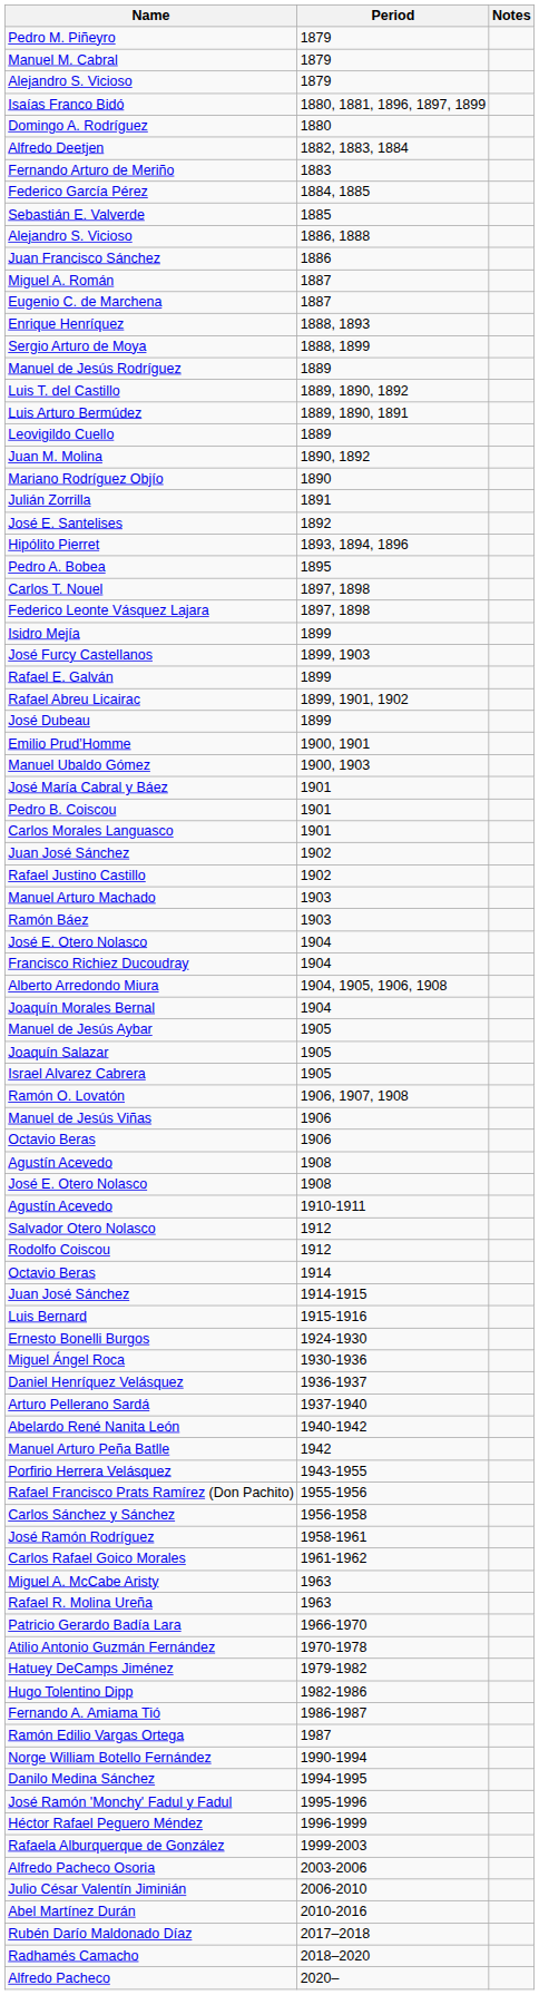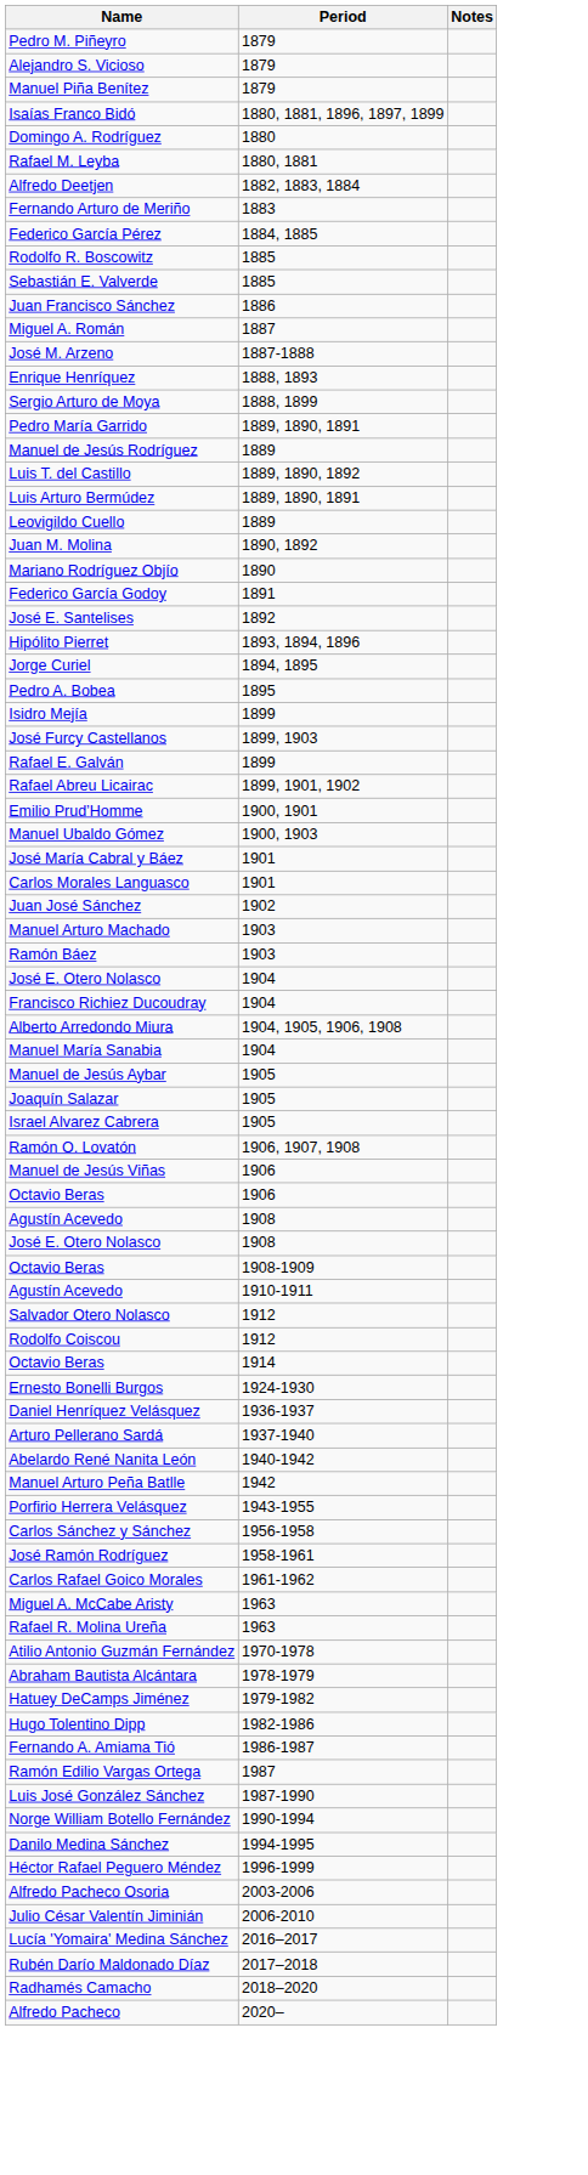 <table class="wikitable sortable">
 <tr>
 <th>Name</th>
 <th>Period</th>
 <th>Notes</th>
 </tr>
 <tr>
 <td><a href='#'>Pedro M. Piñeyro</a></td>
 <td>1879</td>
 <td></td>
 </tr>
 <tr>
-<td><a href='#'>Manuel M. Cabral</a></td>
+<td><a href='#'>Alejandro S. Vicioso</a></td>
 <td>1879</td>
 <td></td>
 </tr>
 <tr>
-<td><a href='#'>Alejandro S. Vicioso</a></td>
+<td><a href='#'>Manuel Piña Benítez</a></td>
 <td>1879</td>
 <td></td>
 </tr>
 <tr>
 <td><a href='#'>Isaías Franco Bidó</a></td>
 <td>1880, 1881, 1896, 1897, 1899</td>
 <td></td>
 </tr>
 <tr>
 <td><a href='#'>Domingo A. Rodríguez</a></td>
 <td>1880</td>
+<td></td>
+</tr>
+<tr>
+<td><a href='#'>Rafael M. Leyba</a></td>
+<td>1880, 1881</td>
 <td></td>
 </tr>
 <tr>
 <td><a href='#'>Alfredo Deetjen</a></td>
 <td>1882, 1883, 1884</td>
 <td></td>
 </tr>
 <tr>
 <td><a href='#'>Fernando Arturo de Meriño</a></td>
 <td>1883</td>
 <td></td>
 </tr>
 <tr>
 <td><a href='#'>Federico García Pérez</a></td>
 <td>1884, 1885</td>
 <td></td>
 </tr>
 <tr>
-<td><a href='#'>Sebastián E. Valverde</a></td>
+<td><a href='#'>Rodolfo R. Boscowitz</a></td>
 <td>1885</td>
 <td></td>
 </tr>
 <tr>
-<td><a href='#'>Alejandro S. Vicioso</a></td>
-<td>1886, 1888</td>
+<td><a href='#'>Sebastián E. Valverde</a></td>
+<td>1885</td>
 <td></td>
 </tr>
 <tr>
 <td><a href='#'>Juan Francisco Sánchez</a></td>
 <td>1886</td>
 <td></td>
 </tr>
 <tr>
 <td><a href='#'>Miguel A. Román</a></td>
 <td>1887</td>
 <td></td>
 </tr>
 <tr>
-<td><a href='#'>Eugenio C. de Marchena</a></td>
-<td>1887</td>
+<td><a href='#'>José M. Arzeno</a></td>
+<td>1887-1888</td>
 <td></td>
 </tr>
 <tr>
 <td><a href='#'>Enrique Henríquez</a></td>
 <td>1888, 1893</td>
 <td></td>
 </tr>
 <tr>
 <td><a href='#'>Sergio Arturo de Moya</a></td>
 <td>1888, 1899</td>
+<td></td>
+</tr>
+<tr>
+<td><a href='#'>Pedro María Garrido</a></td>
+<td>1889, 1890, 1891</td>
 <td></td>
 </tr>
 <tr>
 <td><a href='#'>Manuel de Jesús Rodríguez</a></td>
 <td>1889</td>
 <td></td>
 </tr>
 <tr>
 <td><a href='#'>Luis T. del Castillo</a></td>
 <td>1889, 1890, 1892</td>
 <td></td>
 </tr>
 <tr>
 <td><a href='#'>Luis Arturo Bermúdez</a></td>
 <td>1889, 1890, 1891</td>
 <td></td>
 </tr>
 <tr>
 <td><a href='#'>Leovigildo Cuello</a></td>
 <td>1889</td>
 <td></td>
 </tr>
 <tr>
 <td><a href='#'>Juan M. Molina</a></td>
 <td>1890, 1892</td>
 <td></td>
 </tr>
 <tr>
 <td><a href='#'>Mariano Rodríguez Objío</a></td>
 <td>1890</td>
 <td></td>
 </tr>
 <tr>
-<td><a href='#'>Julián Zorrilla</a></td>
+<td><a href='#'>Federico García Godoy</a></td>
 <td>1891</td>
 <td></td>
 </tr>
 <tr>
 <td><a href='#'>José E. Santelises</a></td>
 <td>1892</td>
 <td></td>
 </tr>
 <tr>
 <td><a href='#'>Hipólito Pierret</a></td>
 <td>1893, 1894, 1896</td>
 <td></td>
 </tr>
 <tr>
-<td><a href='#'>Pedro A. Bobea</a></td>
-<td>1895</td>
+<td><a href='#'>Jorge Curiel</a></td>
+<td>1894, 1895</td>
 <td></td>
 </tr>
 <tr>
-<td><a href='#'>Carlos T. Nouel</a></td>
-<td>1897, 1898</td>
-<td></td>
-</tr>
-<tr>
-<td><a href='#'>Federico Leonte Vásquez Lajara</a></td>
-<td>1897, 1898</td>
+<td><a href='#'>Pedro A. Bobea</a></td>
+<td>1895</td>
 <td></td>
 </tr>
 <tr>
 <td><a href='#'>Isidro Mejía</a></td>
 <td>1899</td>
 <td></td>
 </tr>
 <tr>
 <td><a href='#'>José Furcy Castellanos</a></td>
 <td>1899, 1903</td>
 <td></td>
 </tr>
 <tr>
 <td><a href='#'>Rafael E. Galván</a></td>
 <td>1899</td>
 <td></td>
 </tr>
 <tr>
 <td><a href='#'>Rafael Abreu Licairac</a></td>
 <td>1899, 1901, 1902</td>
 <td></td>
 </tr>
 <tr>
-<td><a href='#'>José Dubeau</a></td>
-<td>1899</td>
-<td></td>
-</tr>
-<tr>
 <td><a href='#'>Emilio Prud’Homme</a></td>
 <td>1900, 1901</td>
 <td></td>
 </tr>
 <tr>
 <td><a href='#'>Manuel Ubaldo Gómez</a></td>
 <td>1900, 1903</td>
 <td></td>
 </tr>
 <tr>
 <td><a href='#'>José María Cabral y Báez</a></td>
 <td>1901</td>
 <td></td>
 </tr>
 <tr>
-<td><a href='#'>Pedro B. Coiscou</a></td>
-<td>1901</td>
-<td></td>
-</tr>
-<tr>
 <td><a href='#'>Carlos Morales Languasco</a></td>
 <td>1901</td>
 <td></td>
 </tr>
 <tr>
 <td><a href='#'>Juan José Sánchez</a></td>
-<td>1902</td>
-<td></td>
-</tr>
-<tr>
-<td><a href='#'>Rafael Justino Castillo</a></td>
 <td>1902</td>
 <td></td>
 </tr>
 <tr>
 <td><a href='#'>Manuel Arturo Machado</a></td>
 <td>1903</td>
 <td></td>
 </tr>
 <tr>
 <td><a href='#'>Ramón Báez</a></td>
 <td>1903</td>
 <td></td>
 </tr>
 <tr>
 <td><a href='#'>José E. Otero Nolasco</a></td>
 <td>1904</td>
 <td></td>
 </tr>
 <tr>
 <td><a href='#'>Francisco Richiez Ducoudray</a></td>
 <td>1904</td>
 <td></td>
 </tr>
 <tr>
 <td><a href='#'>Alberto Arredondo Miura</a></td>
 <td>1904, 1905,  1906, 1908</td>
 <td></td>
 </tr>
 <tr>
-<td><a href='#'>Joaquín Morales Bernal</a></td>
+<td><a href='#'>Manuel María Sanabia</a></td>
 <td>1904</td>
 <td></td>
 </tr>
 <tr>
 <td><a href='#'>Manuel de Jesús Aybar</a></td>
 <td>1905</td>
 <td></td>
 </tr>
 <tr>
 <td><a href='#'>Joaquín Salazar</a></td>
 <td>1905</td>
 <td></td>
 </tr>
 <tr>
 <td><a href='#'>Israel Alvarez Cabrera</a></td>
 <td>1905</td>
 <td></td>
 </tr>
 <tr>
 <td><a href='#'>Ramón O. Lovatón</a></td>
 <td>1906, 1907, 1908</td>
 <td></td>
 </tr>
 <tr>
 <td><a href='#'>Manuel de Jesús Viñas</a></td>
 <td>1906</td>
 <td></td>
 </tr>
 <tr>
 <td><a href='#'>Octavio Beras</a></td>
 <td>1906</td>
 <td></td>
 </tr>
 <tr>
 <td><a href='#'>Agustín Acevedo</a></td>
 <td>1908</td>
 <td></td>
 </tr>
 <tr>
 <td><a href='#'>José E. Otero Nolasco</a></td>
 <td>1908</td>
 <td></td>
 </tr>
 <tr>
+<td><a href='#'>Octavio Beras</a></td>
+<td>1908-1909</td>
+<td></td>
+</tr>
+<tr>
 <td><a href='#'>Agustín Acevedo</a></td>
 <td>1910-1911</td>
 <td></td>
 </tr>
 <tr>
 <td><a href='#'>Salvador Otero Nolasco</a></td>
 <td>1912</td>
 <td></td>
 </tr>
 <tr>
 <td><a href='#'>Rodolfo Coiscou</a></td>
 <td>1912</td>
 <td></td>
 </tr>
 <tr>
 <td><a href='#'>Octavio Beras</a></td>
 <td>1914</td>
 <td></td>
 </tr>
 <tr>
-<td><a href='#'>Juan José Sánchez</a></td>
-<td>1914-1915</td>
-<td></td>
-</tr>
-<tr>
-<td><a href='#'>Luis Bernard</a></td>
-<td>1915-1916</td>
-<td></td>
-</tr>
-<tr>
 <td><a href='#'>Ernesto Bonelli Burgos</a></td>
 <td>1924-1930</td>
-<td></td>
-</tr>
-<tr>
-<td><a href='#'>Miguel Ángel Roca</a></td>
-<td>1930-1936</td>
 <td></td>
 </tr>
 <tr>
 <td><a href='#'>Daniel Henríquez Velásquez</a></td>
 <td>1936-1937</td>
 <td></td>
 </tr>
 <tr>
 <td><a href='#'>Arturo Pellerano Sardá</a></td>
 <td>1937-1940</td>
 <td></td>
 </tr>
 <tr>
 <td><a href='#'>Abelardo René Nanita León</a></td>
 <td>1940-1942</td>
 <td></td>
 </tr>
 <tr>
 <td><a href='#'>Manuel Arturo Peña Batlle</a></td>
 <td>1942</td>
 <td></td>
 </tr>
 <tr>
 <td><a href='#'>Porfirio Herrera Velásquez</a></td>
 <td>1943-1955</td>
 <td></td>
 </tr>
 <tr>
-<td><a href='#'>Rafael Francisco Prats Ramírez</a> (Don Pachito)</td>
-<td>1955-1956</td>
-<td></td>
-</tr>
-<tr>
 <td><a href='#'>Carlos Sánchez y Sánchez</a></td>
 <td>1956-1958</td>
 <td></td>
 </tr>
 <tr>
 <td><a href='#'>José Ramón Rodríguez</a></td>
 <td>1958-1961</td>
 <td></td>
 </tr>
 <tr>
 <td><a href='#'>Carlos Rafael Goico Morales</a></td>
 <td>1961-1962</td>
 <td></td>
 </tr>
 <tr>
 <td><a href='#'>Miguel A. McCabe Aristy</a></td>
 <td>1963</td>
 <td></td>
 </tr>
 <tr>
 <td><a href='#'>Rafael R. Molina Ureña</a></td>
 <td>1963</td>
 <td></td>
 </tr>
 <tr>
-<td><a href='#'>Patricio Gerardo Badía Lara</a></td>
-<td>1966-1970</td>
+<td><a href='#'>Atilio Antonio Guzmán Fernández</a></td>
+<td>1970-1978</td>
 <td></td>
 </tr>
 <tr>
-<td><a href='#'>Atilio Antonio Guzmán Fernández</a></td>
-<td>1970-1978</td>
+<td><a href='#'>Abraham Bautista Alcántara</a></td>
+<td>1978-1979</td>
 <td></td>
 </tr>
 <tr>
 <td><a href='#'>Hatuey DeCamps Jiménez</a></td>
 <td>1979-1982</td>
 <td></td>
 </tr>
 <tr>
 <td><a href='#'>Hugo Tolentino Dipp</a></td>
 <td>1982-1986</td>
 <td></td>
 </tr>
 <tr>
 <td><a href='#'>Fernando A. Amiama Tió</a></td>
 <td>1986-1987</td>
 <td></td>
 </tr>
 <tr>
 <td><a href='#'>Ramón Edilio Vargas Ortega</a></td>
 <td>1987</td>
 <td></td>
 </tr>
 <tr>
+<td><a href='#'>Luis José González Sánchez</a></td>
+<td>1987-1990</td>
+<td></td>
+</tr>
+<tr>
 <td><a href='#'>Norge William Botello Fernández</a></td>
 <td>1990-1994</td>
 <td></td>
 </tr>
 <tr>
 <td><a href='#'>Danilo Medina Sánchez</a></td>
 <td>1994-1995</td>
 <td></td>
 </tr>
 <tr>
-<td><a href='#'>José Ramón 'Monchy' Fadul y Fadul</a></td>
-<td>1995-1996</td>
-<td></td>
-</tr>
-<tr>
 <td><a href='#'>Héctor Rafael Peguero Méndez</a></td>
 <td>1996-1999</td>
-<td></td>
-</tr>
-<tr>
-<td><a href='#'>Rafaela Alburquerque de González</a></td>
-<td>1999-2003</td>
 <td></td>
 </tr>
 <tr>
 <td><a href='#'>Alfredo Pacheco Osoria</a></td>
 <td>2003-2006</td>
 <td></td>
 </tr>
 <tr>
 <td><a href='#'>Julio César Valentín Jiminián</a></td>
 <td>2006-2010</td>
 <td></td>
 </tr>
 <tr>
-<td><a href='#'>Abel Martínez Durán</a></td>
-<td>2010-2016</td>
+<td><a href='#'>Lucía 'Yomaira' Medina Sánchez</a></td>
+<td>2016–2017</td>
 <td></td>
 </tr>
 <tr>
 <td><a href='#'>Rubén Darío Maldonado Díaz</a></td>
 <td>2017–2018</td>
 <td></td>
 </tr>
 <tr>
 <td><a href='#'>Radhamés Camacho</a></td>
 <td>2018–2020</td>
 <td></td>
 </tr>
 <tr>
 <td><a href='#'>Alfredo Pacheco</a></td>
 <td>2020–</td>
 <td></td>
 </tr>
 </table>
